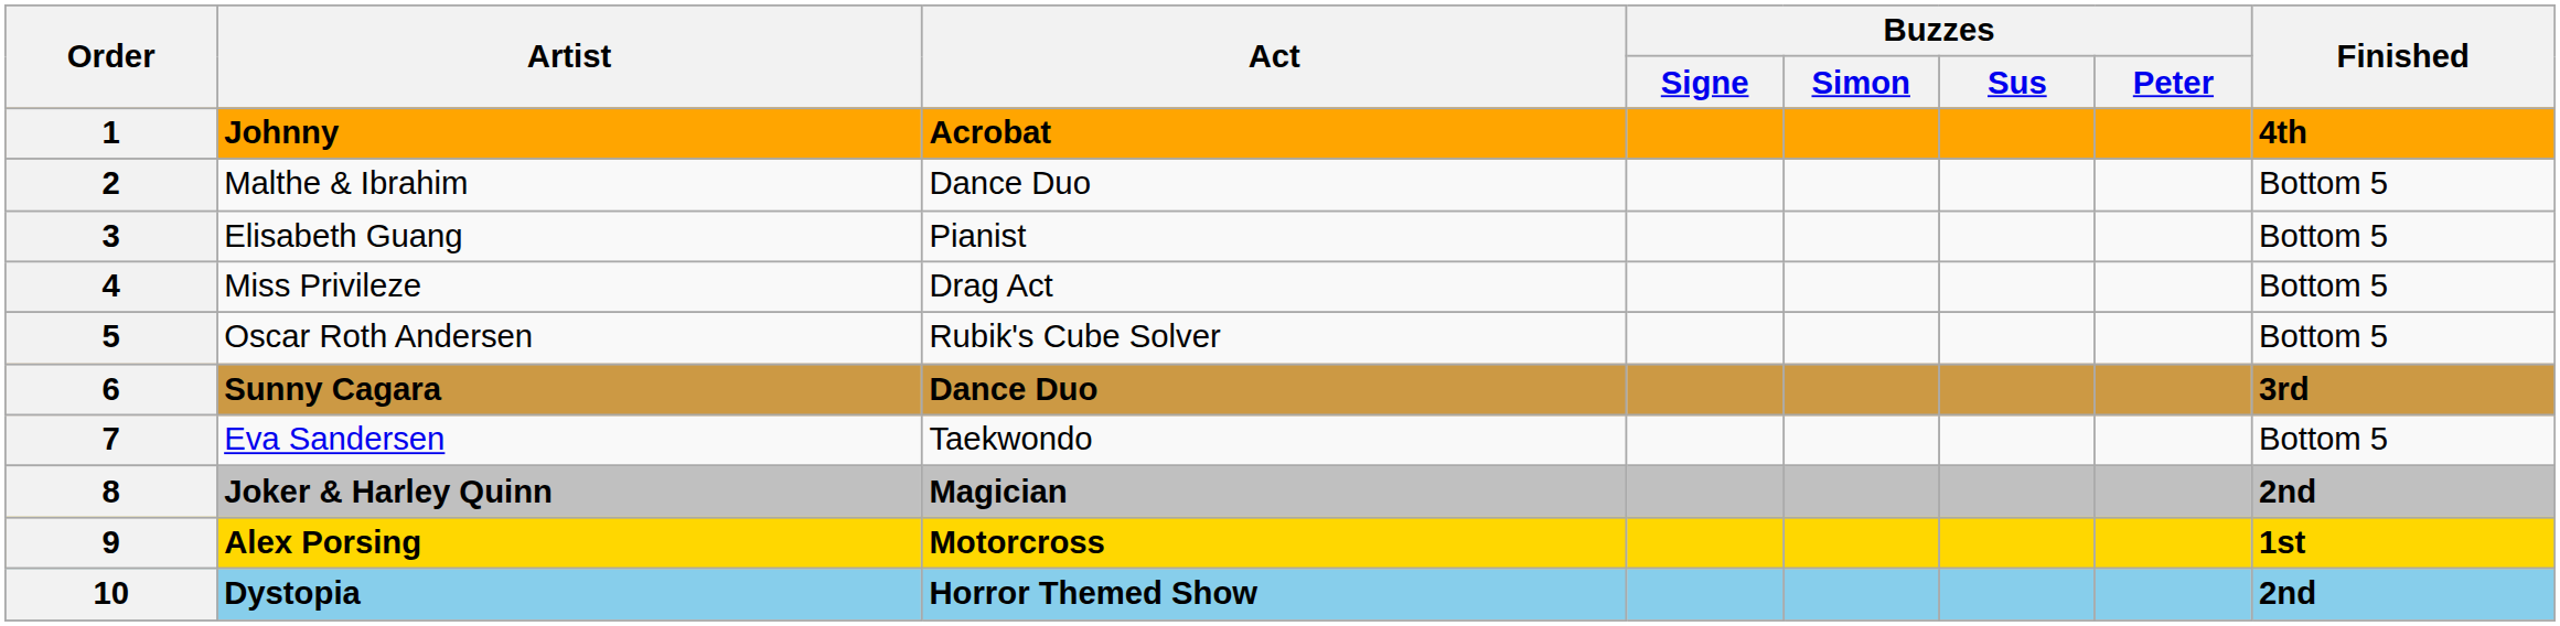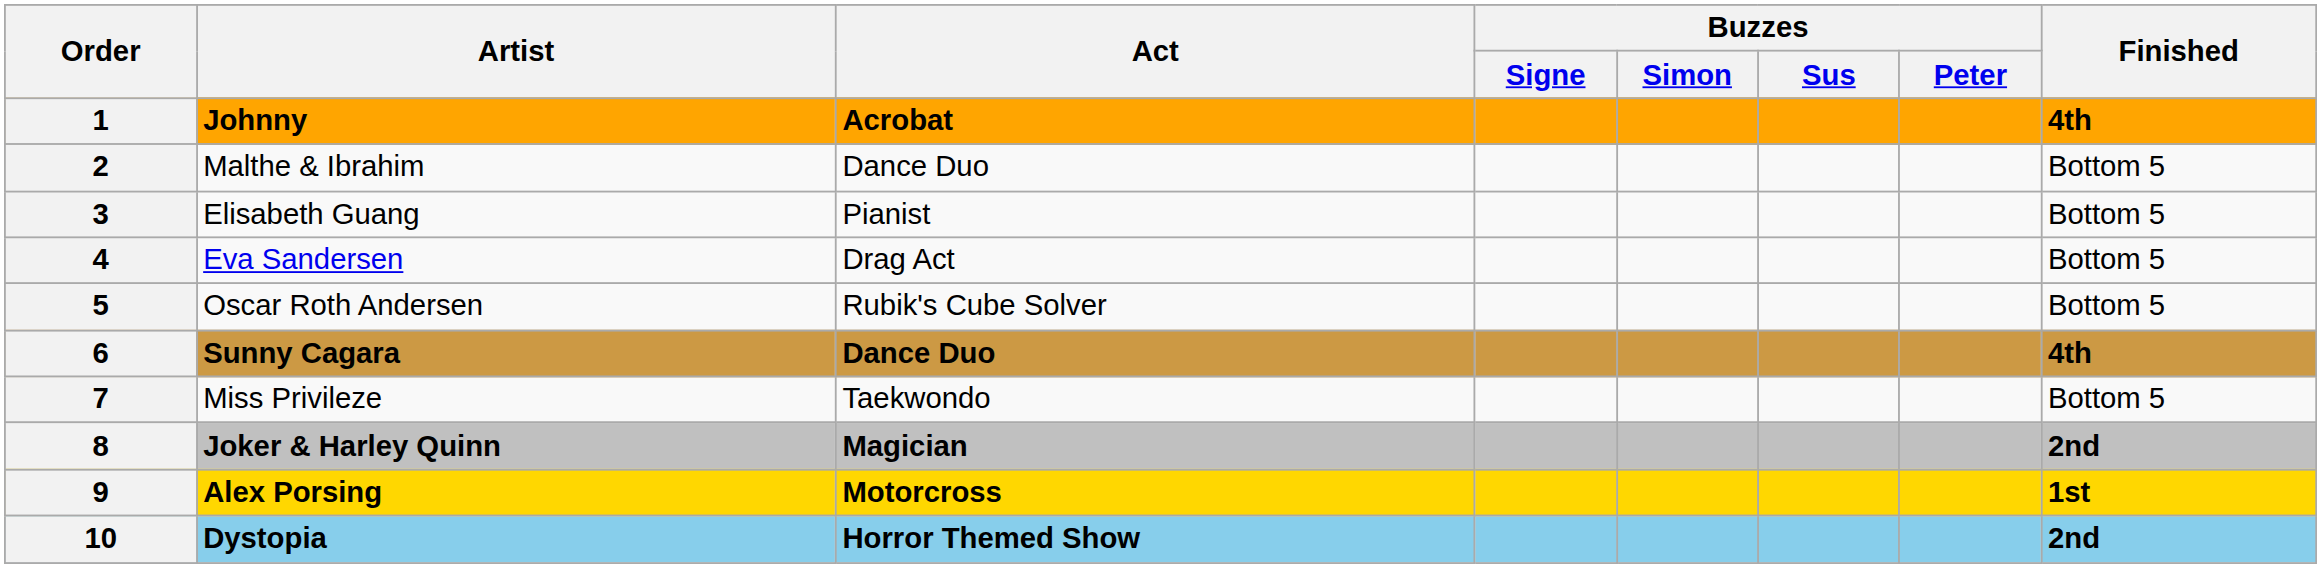 <table class="wikitable sortable" width="100%">
 <tr>
 <th rowspan="2">Order</th>
 <th rowspan="2" class="unsortable">Artist</th>
 <th rowspan="2" class="unsortable">Act</th>
 <th colspan="4" class="unsortable">Buzzes</th>
 <th rowspan="2">Finished</th>
 </tr>
 <tr>
 <th width="70"><a href='#'>Signe</a></th>
 <th width="70"><a href='#'>Simon</a></th>
 <th width="70"><a href='#'>Sus</a></th>
 <th width="70"><a href='#'>Peter</a></th>
 </tr>
 <tr style="background:orange;">
 <th>1</th>
 <td><strong>Johnny</strong></td>
 <td><strong>Acrobat</strong></td>
 <td></td>
 <td></td>
 <td></td>
 <td></td>
 <td><strong>4th</strong></td>
 </tr>
 <tr>
 <th>2</th>
 <td>Malthe & Ibrahim</td>
 <td>Dance Duo</td>
 <td></td>
 <td></td>
 <td></td>
 <td></td>
 <td>Bottom 5</td>
 </tr>
 <tr>
 <th>3</th>
 <td>Elisabeth Guang</td>
 <td>Pianist</td>
 <td></td>
 <td></td>
 <td></td>
 <td></td>
 <td>Bottom 5</td>
 </tr>
 <tr>
 <th>4</th>
-<td>Miss Privileze</td>
+<td><a href='#'>Eva Sandersen</a></td>
 <td>Drag Act</td>
 <td></td>
 <td></td>
 <td></td>
 <td></td>
 <td>Bottom 5</td>
 </tr>
 <tr>
 <th>5</th>
 <td>Oscar Roth Andersen</td>
 <td>Rubik's Cube Solver</td>
 <td></td>
 <td></td>
 <td></td>
 <td></td>
 <td>Bottom 5</td>
 </tr>
 <tr style="background:#c94;">
 <th>6</th>
 <td><strong>Sunny Cagara</strong></td>
 <td><strong>Dance Duo</strong></td>
 <td></td>
 <td></td>
 <td></td>
 <td></td>
-<td><strong>3rd</strong></td>
+<td><strong>4th</strong></td>
 </tr>
 <tr>
 <th>7</th>
-<td><a href='#'>Eva Sandersen</a></td>
+<td>Miss Privileze</td>
 <td>Taekwondo</td>
 <td></td>
 <td></td>
 <td></td>
 <td></td>
 <td>Bottom 5</td>
 </tr>
 <tr style="background:silver;">
 <th>8</th>
 <td><strong>Joker & Harley Quinn</strong></td>
 <td><strong>Magician</strong></td>
 <td></td>
 <td></td>
 <td></td>
 <td></td>
 <td><strong>2nd </strong></td>
 </tr>
 <tr style="background:gold;">
 <th>9</th>
 <td><strong>Alex Porsing</strong></td>
 <td><strong>Motorcross</strong></td>
 <td></td>
 <td></td>
 <td></td>
 <td></td>
 <td><strong>1st</strong></td>
 </tr>
 <tr style="background:skyblue;">
 <th>10</th>
 <td><strong>Dystopia</strong></td>
 <td><strong>Horror Themed Show</strong></td>
 <td></td>
 <td></td>
 <td></td>
 <td></td>
 <td><strong>2nd </strong></td>
 </tr>
 </table>
